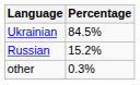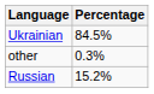 <table class="wikitable">
 <tr>
 <th>Language</th>
 <th>Percentage</th>
 </tr>
 <tr>
 <td><a href='#'>Ukrainian</a></td>
 <td>84.5%</td>
 </tr>
 <tr>
+<td>other</td>
+<td>0.3%</td>
+</tr>
+<tr>
 <td><a href='#'>Russian</a></td>
 <td>15.2%</td>
 </tr>
-<tr>
-<td>other</td>
-<td>0.3%</td>
-</tr>
 </table>
